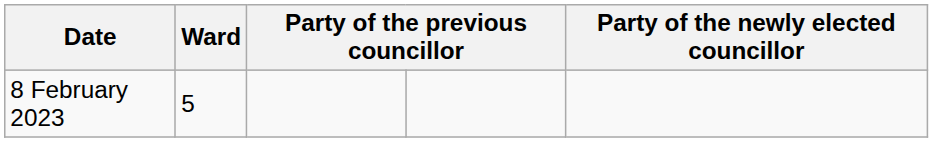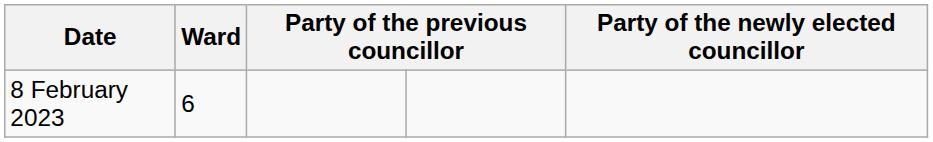 <table class="wikitable">
 <tr>
 <th>Date</th>
 <th>Ward</th>
 <th colspan=2>Party of the previous councillor</th>
 <th colspan=2>Party of the newly elected councillor</th>
 </tr>
 <tr>
 <td>8 February 2023</td>
-<td>5</td>
+<td>6</td>
 <td></td>
 <td></td>
 </tr>
 </table>
